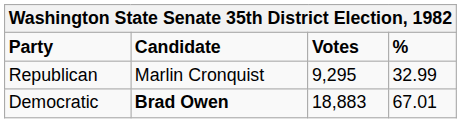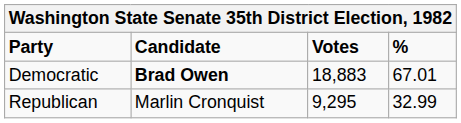 <table class="wikitable">
 <tr>
 <th colspan="4">Washington State Senate 35th District Election, 1982</th>
 </tr>
 <tr>
 <td><strong>Party</strong></td>
 <td><strong>Candidate</strong></td>
 <td><strong>Votes</strong></td>
 <td><strong>%</strong></td>
 </tr>
 <tr>
+<td>Democratic</td>
+<td><strong>Brad Owen</strong></td>
+<td>18,883</td>
+<td>67.01</td>
+</tr>
+<tr>
 <td>Republican</td>
 <td>Marlin Cronquist</td>
 <td>9,295</td>
 <td>32.99</td>
 </tr>
-<tr>
-<td>Democratic</td>
-<td><strong>Brad Owen</strong></td>
-<td>18,883</td>
-<td>67.01</td>
-</tr>
 </table>
